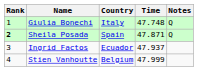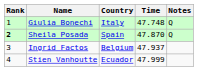 <table class="wikitable" style="font-size:95%" style="text-align:center; width:35em;">
 <tr>
 <th>Rank</th>
 <th>Name</th>
 <th>Country</th>
 <th>Time</th>
 <th>Notes</th>
 </tr>
 <tr bgcolor=ccffcc>
 <td>1</td>
 <td align=left><a href='#'>Giulia Bonechi</a></td>
 <td align="left"> <a href='#'>Italy</a></td>
 <td>47.748</td>
 <td>Q</td>
 </tr>
 <tr bgcolor=ccffcc>
 <td><strong>2</strong></td>
 <td align=left><a href='#'>Sheila Posada</a></td>
 <td align="left"> <a href='#'>Spain</a></td>
-<td>47.871</td>
+<td>47.870</td>
 <td>Q</td>
 </tr>
 <tr>
 <td>3</td>
 <td align=left><a href='#'>Ingrid Factos</a></td>
-<td align="left"> <a href='#'>Ecuador</a></td>
+<td align=left> <a href='#'>Belgium</a></td>
 <td>47.937</td>
 <td></td>
 </tr>
 <tr>
 <td>4</td>
 <td align=left><a href='#'>Stien Vanhoutte</a></td>
-<td align=left> <a href='#'>Belgium</a></td>
+<td align="left"> <a href='#'>Ecuador</a></td>
 <td>47.999</td>
 <td></td>
 </tr>
 </table>
